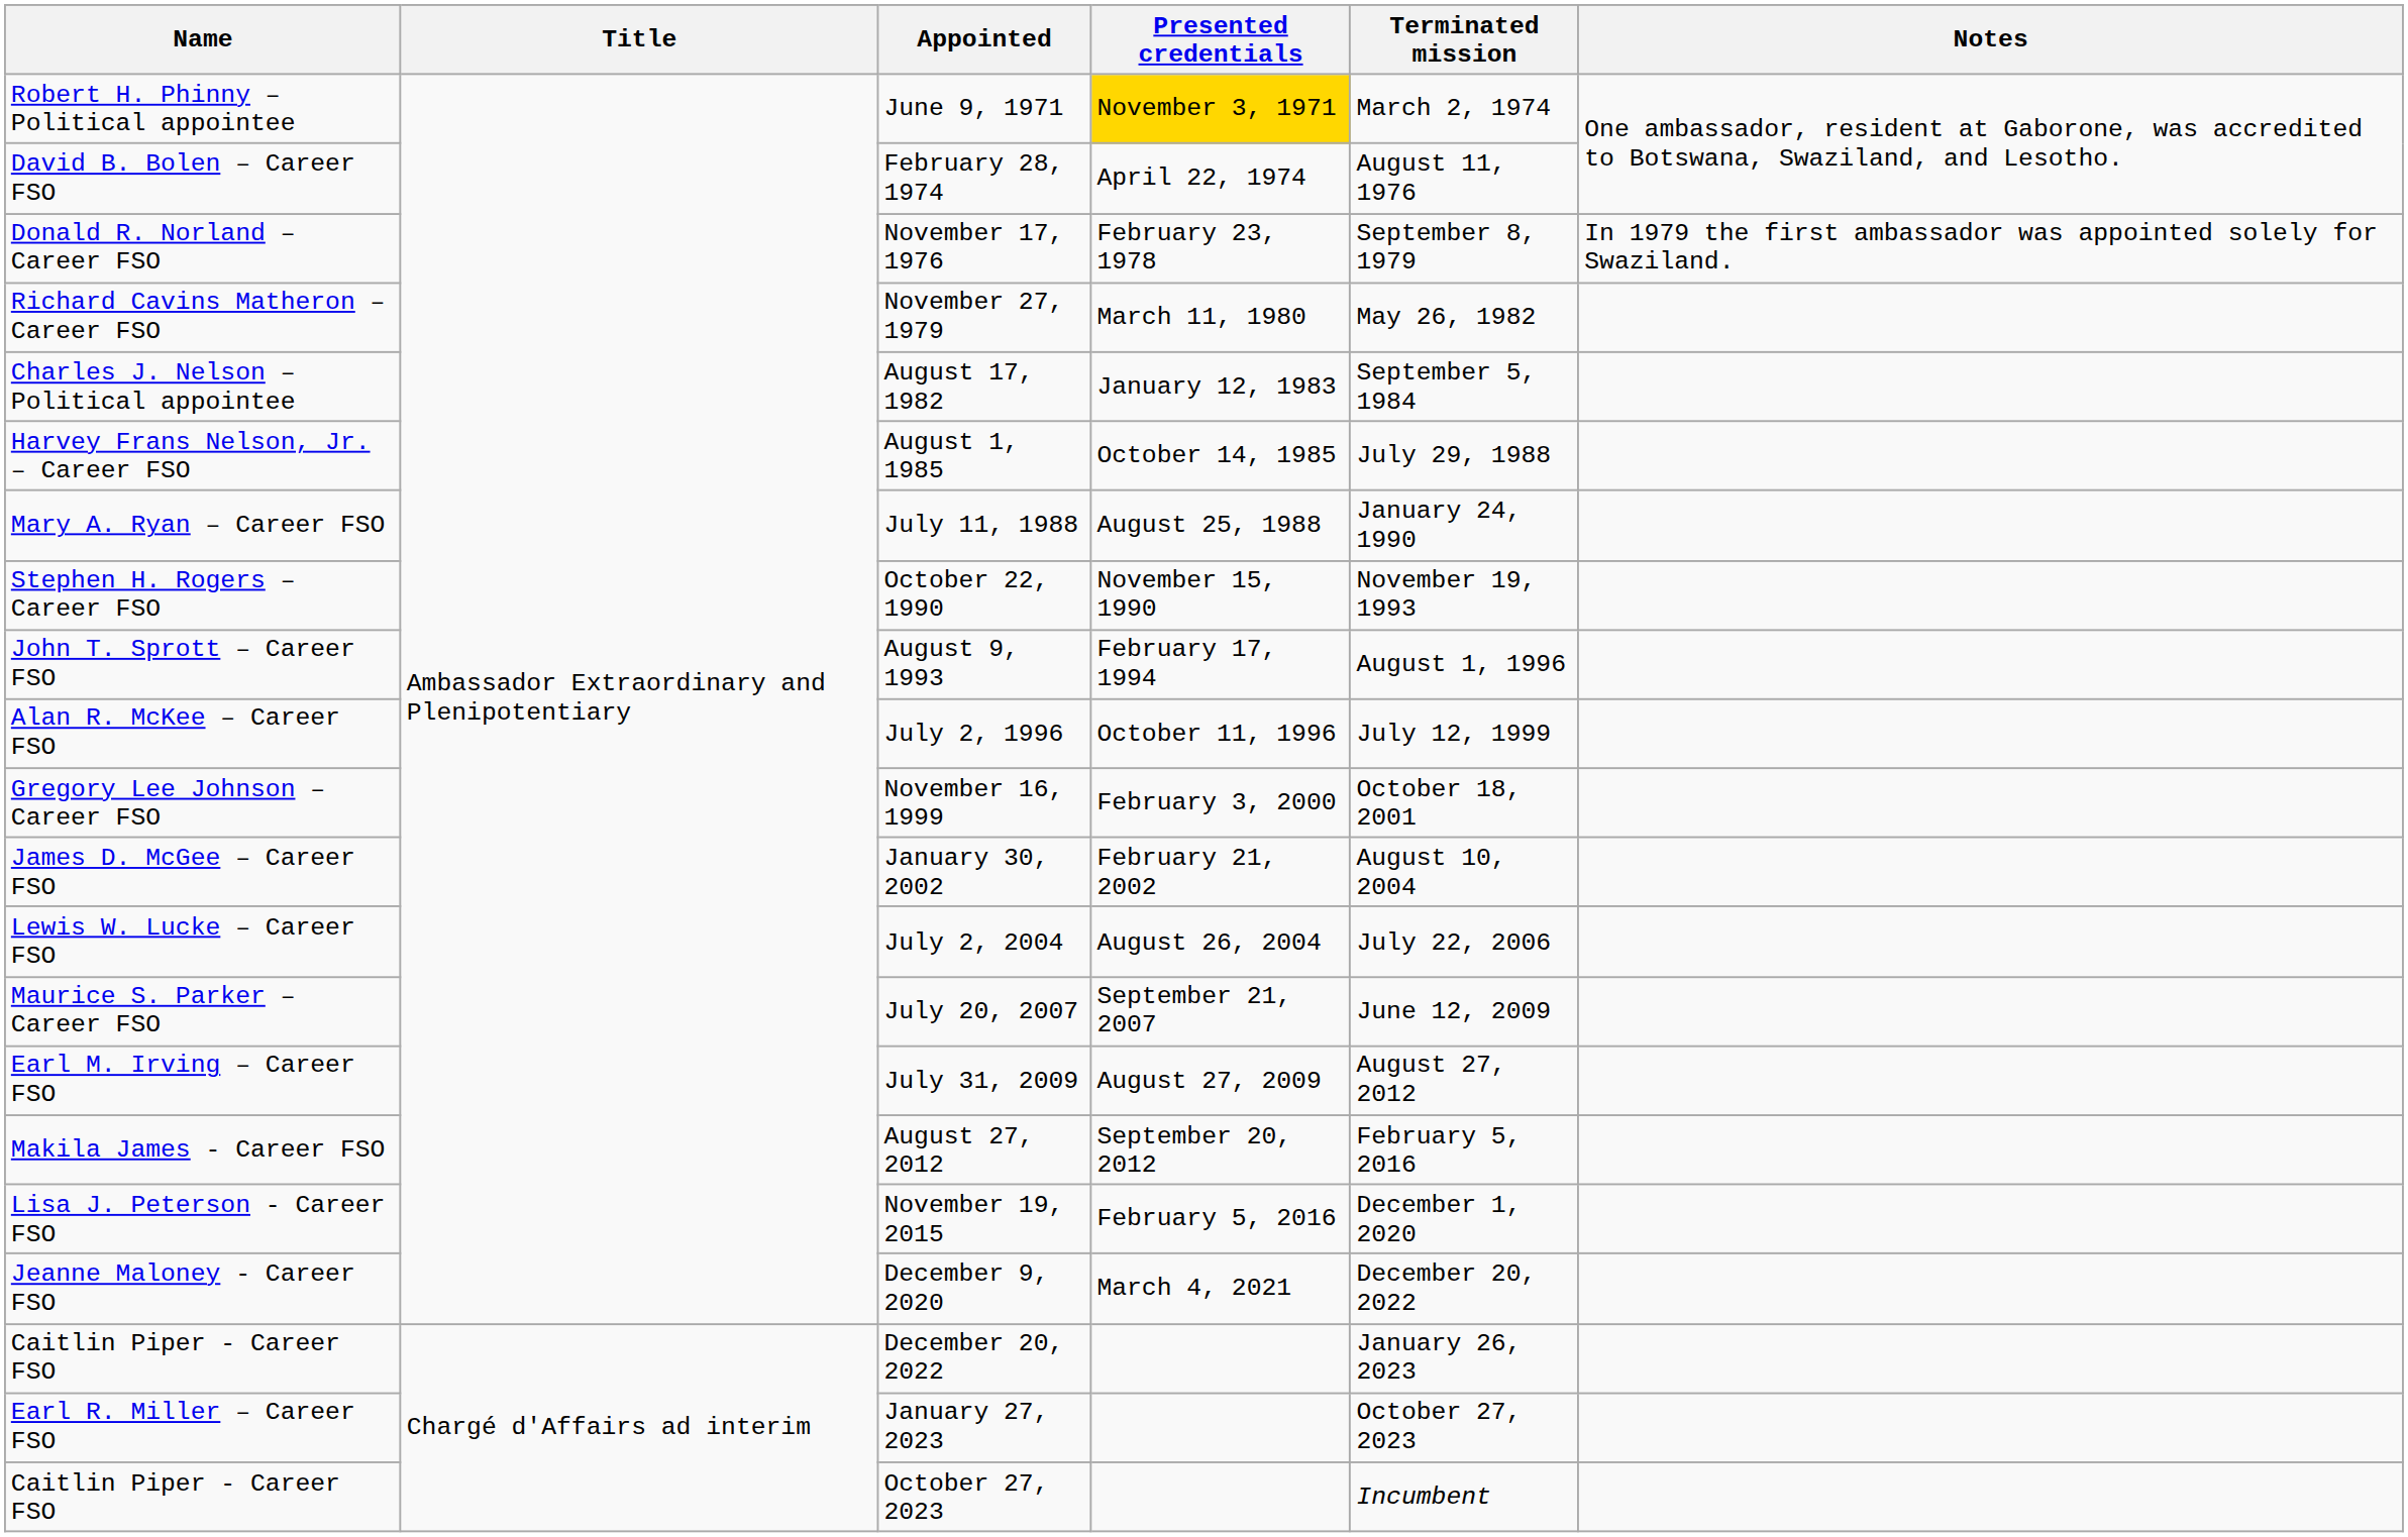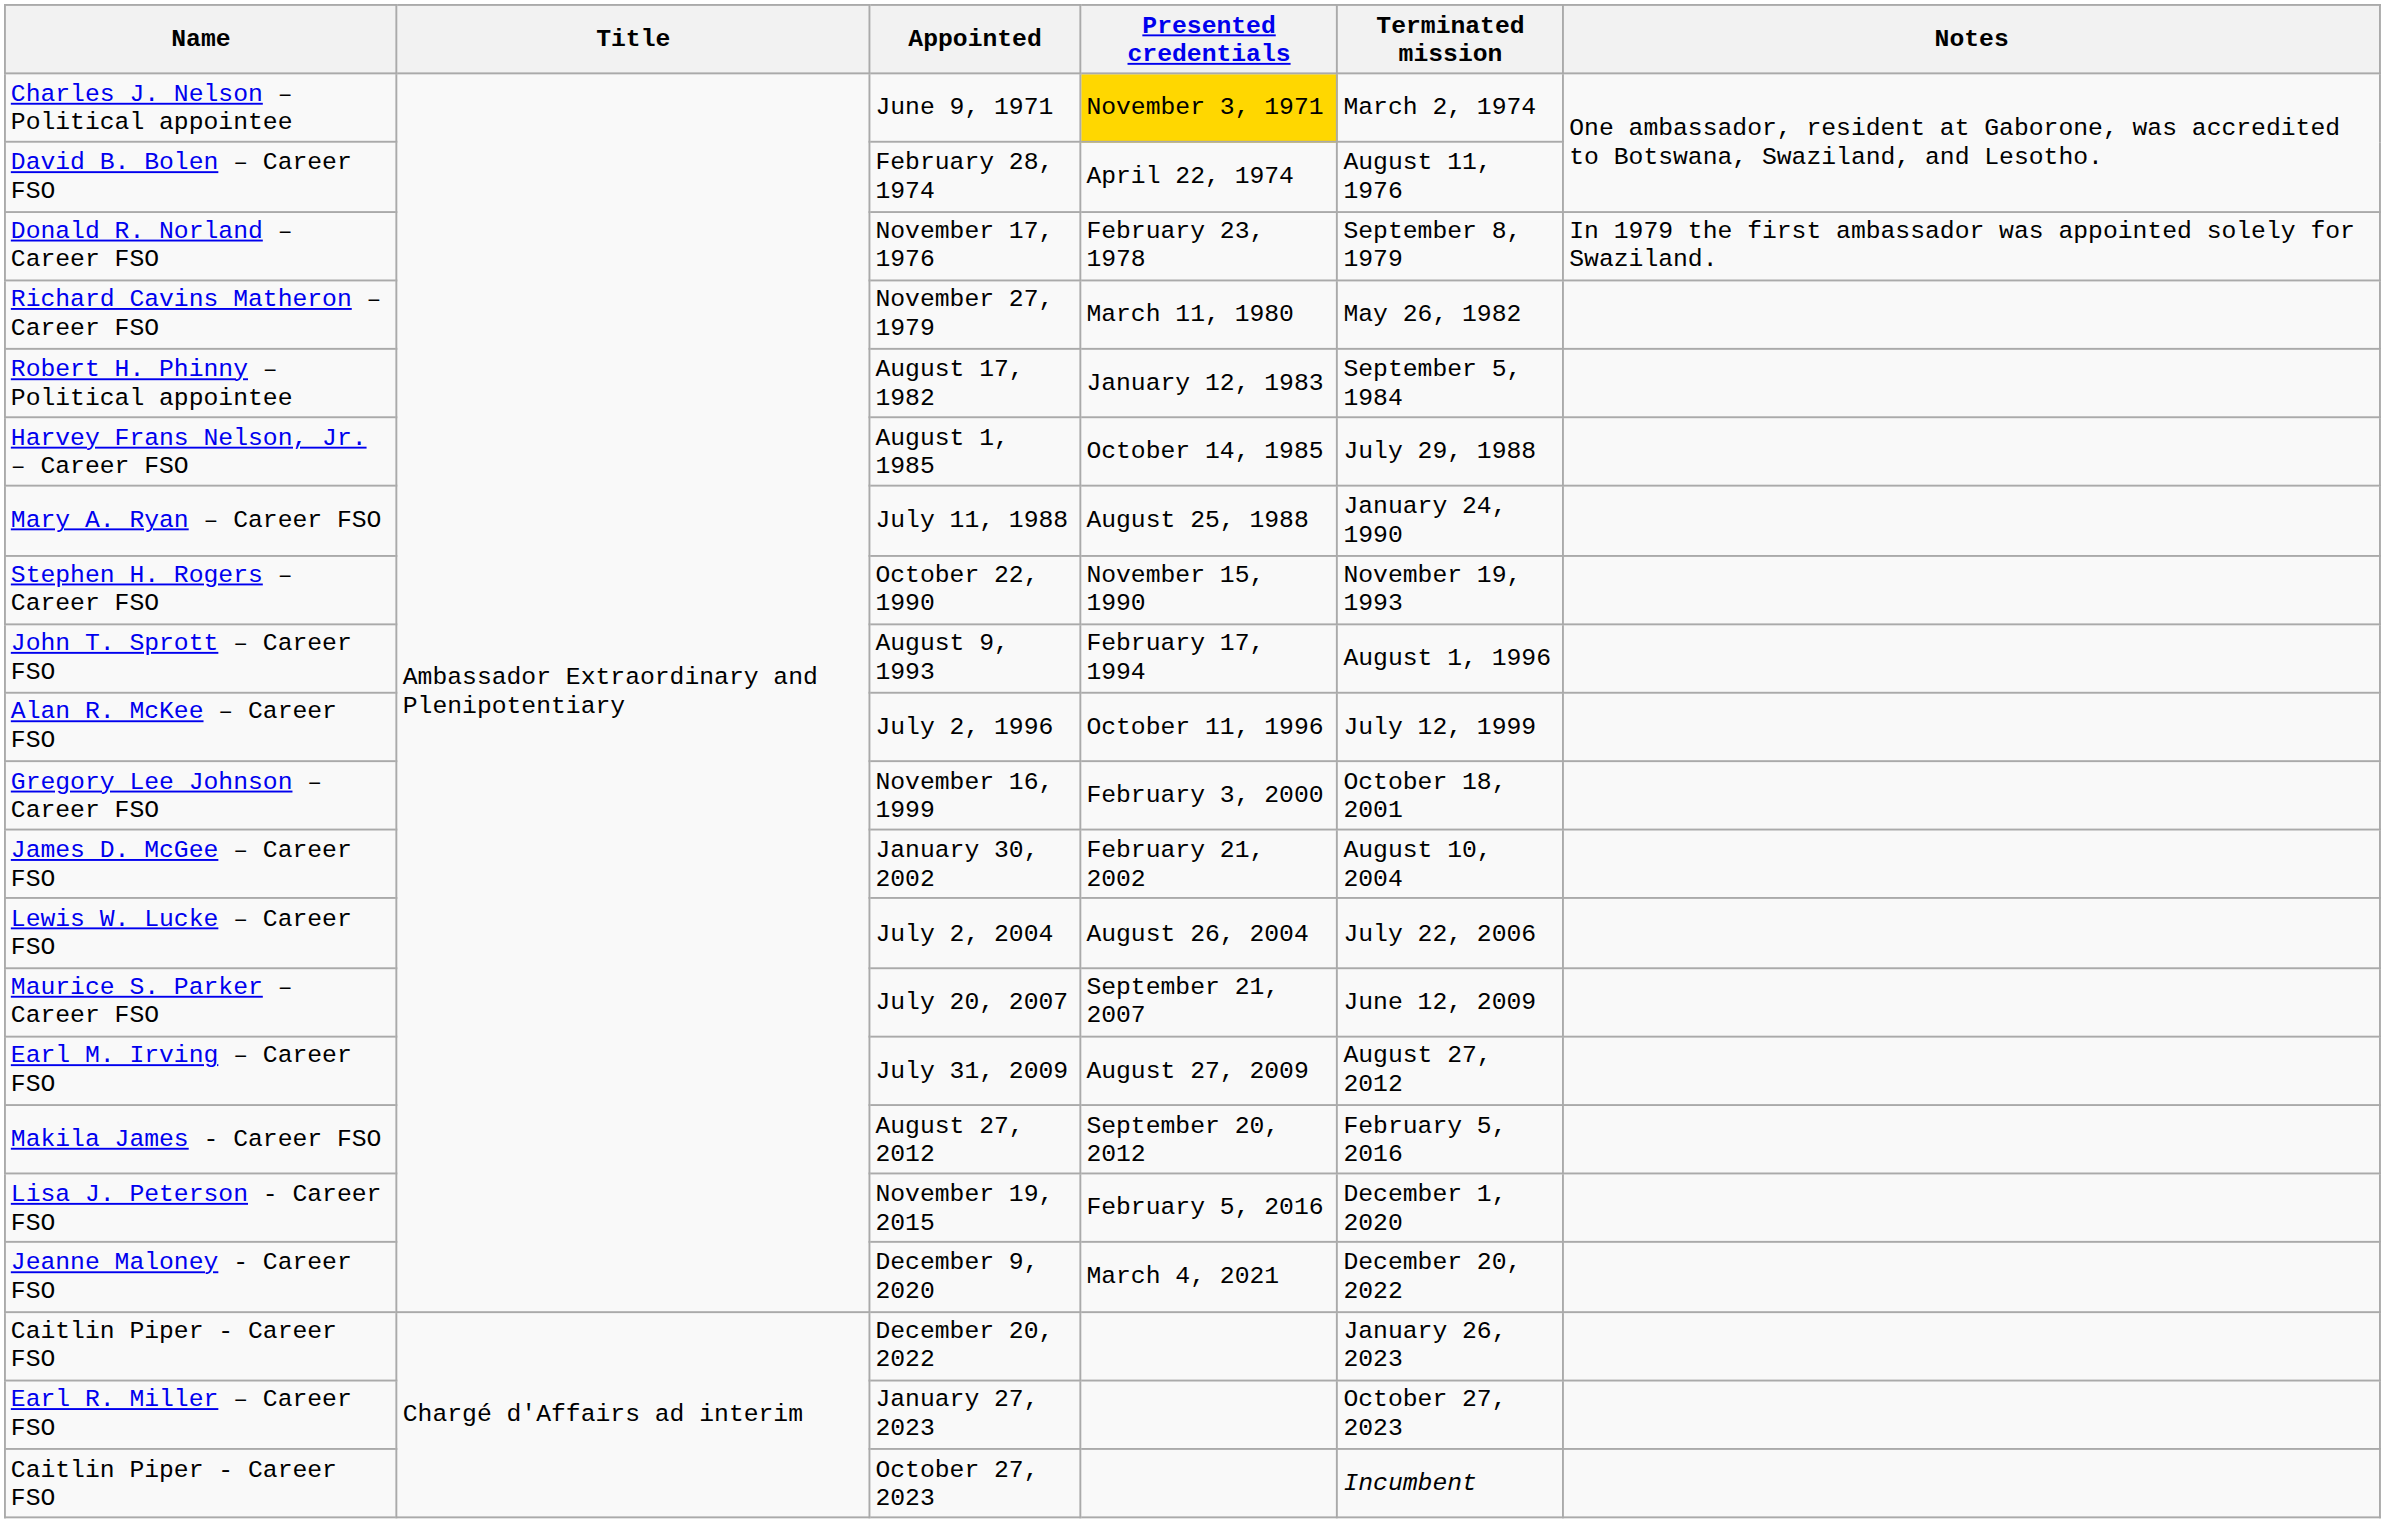 <table class="wikitable">
 <tr>
 <th>Name</th>
 <th>Title</th>
 <th>Appointed</th>
 <th><a href='#'>Presented credentials</a></th>
 <th>Terminated mission</th>
 <th>Notes</th>
 </tr>
 <tr>
-<td><a href='#'>Robert H. Phinny</a> – Political appointee</td>
+<td><a href='#'>Charles J. Nelson</a> – Political appointee</td>
 <td rowspan="18">Ambassador Extraordinary and Plenipotentiary</td>
 <td>June 9, 1971</td>
 <td style="background: gold;">November 3, 1971</td>
 <td>March 2, 1974</td>
 <td rowspan="2">One ambassador, resident at Gaborone, was accredited to Botswana, Swaziland, and Lesotho.</td>
 </tr>
 <tr>
 <td><a href='#'>David B. Bolen</a> – Career FSO</td>
 <td>February 28, 1974</td>
 <td>April 22, 1974</td>
 <td>August 11, 1976</td>
 </tr>
 <tr>
 <td><a href='#'>Donald R. Norland</a> – Career FSO</td>
 <td>November 17, 1976</td>
 <td>February 23, 1978</td>
 <td>September 8, 1979</td>
 <td>In 1979 the first ambassador was appointed solely for Swaziland.</td>
 </tr>
 <tr>
 <td><a href='#'>Richard Cavins Matheron</a> – Career FSO</td>
 <td>November 27, 1979</td>
 <td>March 11, 1980</td>
 <td>May 26, 1982</td>
 <td></td>
 </tr>
 <tr>
-<td><a href='#'>Charles J. Nelson</a> – Political appointee</td>
+<td><a href='#'>Robert H. Phinny</a> – Political appointee</td>
 <td>August 17, 1982</td>
 <td>January 12, 1983</td>
 <td>September 5, 1984</td>
 <td></td>
 </tr>
 <tr>
 <td><a href='#'>Harvey Frans Nelson, Jr.</a> – Career FSO</td>
 <td>August 1, 1985</td>
 <td>October 14, 1985</td>
 <td>July 29, 1988</td>
 <td></td>
 </tr>
 <tr>
 <td><a href='#'>Mary A. Ryan</a> – Career FSO</td>
 <td>July 11, 1988</td>
 <td>August 25, 1988</td>
 <td>January 24, 1990</td>
 <td></td>
 </tr>
 <tr>
 <td><a href='#'>Stephen H. Rogers</a> – Career FSO</td>
 <td>October 22, 1990</td>
 <td>November 15, 1990</td>
 <td>November 19, 1993</td>
 <td></td>
 </tr>
 <tr>
 <td><a href='#'>John T. Sprott</a> – Career FSO</td>
 <td>August 9, 1993</td>
 <td>February 17, 1994</td>
 <td>August 1, 1996</td>
 <td></td>
 </tr>
 <tr>
 <td><a href='#'>Alan R. McKee</a> – Career FSO</td>
 <td>July 2, 1996</td>
 <td>October 11, 1996</td>
 <td>July 12, 1999</td>
 <td></td>
 </tr>
 <tr>
 <td><a href='#'>Gregory Lee Johnson</a> – Career FSO</td>
 <td>November 16, 1999</td>
 <td>February 3, 2000</td>
 <td>October 18, 2001</td>
 <td></td>
 </tr>
 <tr>
 <td><a href='#'>James D. McGee</a> – Career FSO</td>
 <td>January 30, 2002</td>
 <td>February 21, 2002</td>
 <td>August 10, 2004</td>
 <td></td>
 </tr>
 <tr>
 <td><a href='#'>Lewis W. Lucke</a> – Career FSO</td>
 <td>July 2, 2004</td>
 <td>August 26, 2004</td>
 <td>July 22, 2006</td>
 <td></td>
 </tr>
 <tr>
 <td><a href='#'>Maurice S. Parker</a> – Career FSO</td>
 <td>July 20, 2007</td>
 <td>September 21, 2007</td>
 <td>June 12, 2009</td>
 <td></td>
 </tr>
 <tr>
 <td><a href='#'>Earl M. Irving</a> – Career FSO</td>
 <td>July 31, 2009</td>
 <td>August 27, 2009</td>
 <td>August 27, 2012</td>
 <td></td>
 </tr>
 <tr>
 <td><a href='#'>Makila James</a> - Career FSO</td>
 <td>August 27, 2012</td>
 <td>September 20, 2012</td>
 <td>February 5, 2016</td>
 <td></td>
 </tr>
 <tr>
 <td><a href='#'>Lisa J. Peterson</a> - Career FSO</td>
 <td>November 19, 2015</td>
 <td>February 5, 2016</td>
 <td>December 1, 2020</td>
 <td></td>
 </tr>
 <tr>
 <td><a href='#'>Jeanne Maloney</a> - Career FSO</td>
 <td>December 9, 2020</td>
 <td>March 4, 2021</td>
 <td>December 20, 2022</td>
 <td></td>
 </tr>
 <tr>
 <td>Caitlin Piper - Career FSO</td>
 <td rowspan="3">Chargé d'Affairs ad interim</td>
 <td>December 20, 2022</td>
 <td></td>
 <td>January 26, 2023</td>
 <td></td>
 </tr>
 <tr>
 <td><a href='#'>Earl R. Miller</a> – Career FSO</td>
 <td>January 27, 2023</td>
 <td></td>
 <td>October 27, 2023</td>
 <td></td>
 </tr>
 <tr>
 <td>Caitlin Piper - Career FSO</td>
 <td>October 27, 2023</td>
 <td></td>
 <td><em>Incumbent</em></td>
 <td></td>
 </tr>
 </table>
